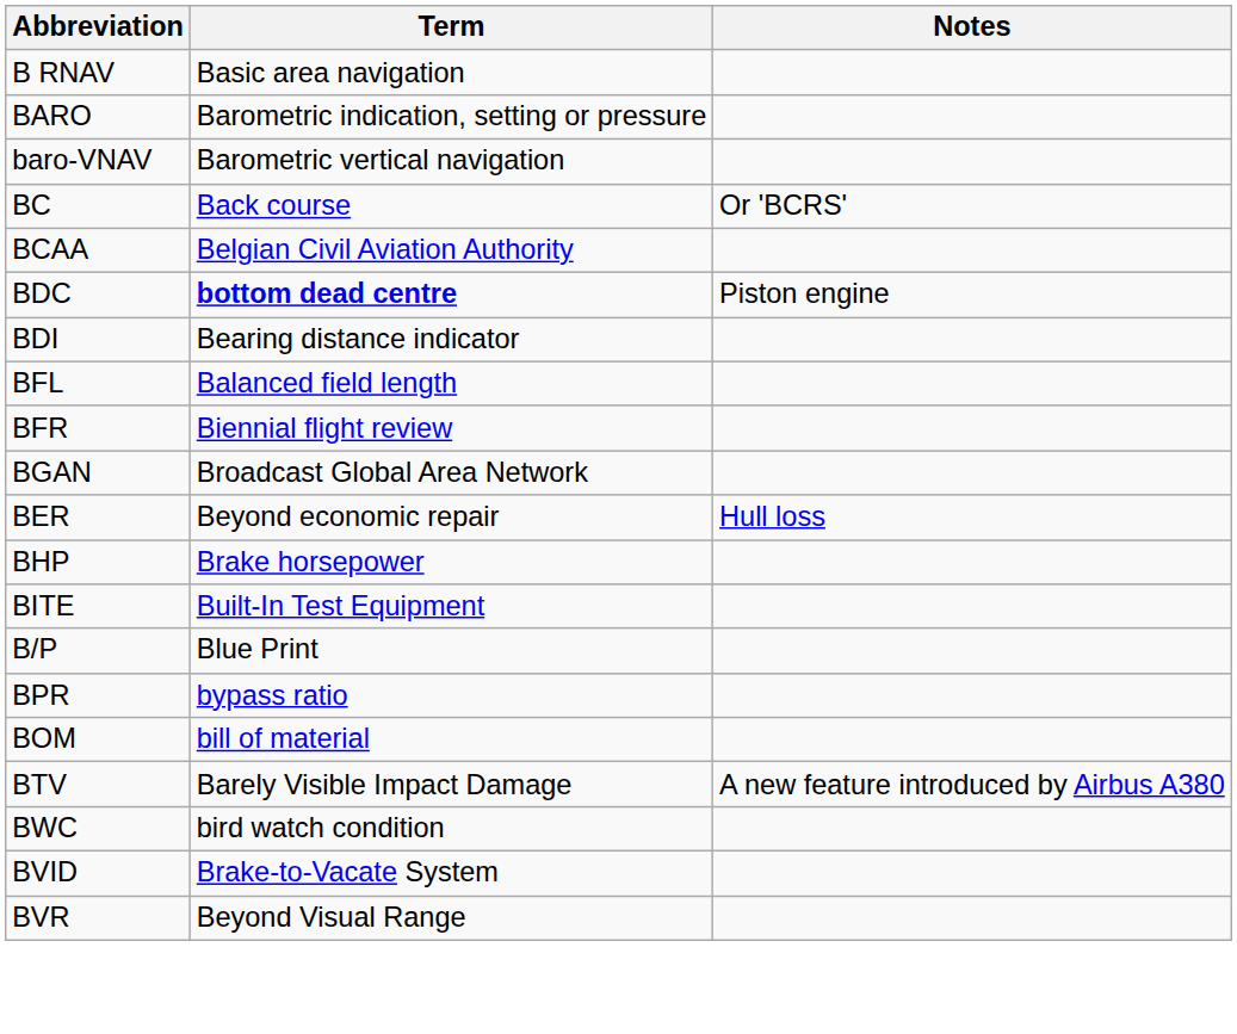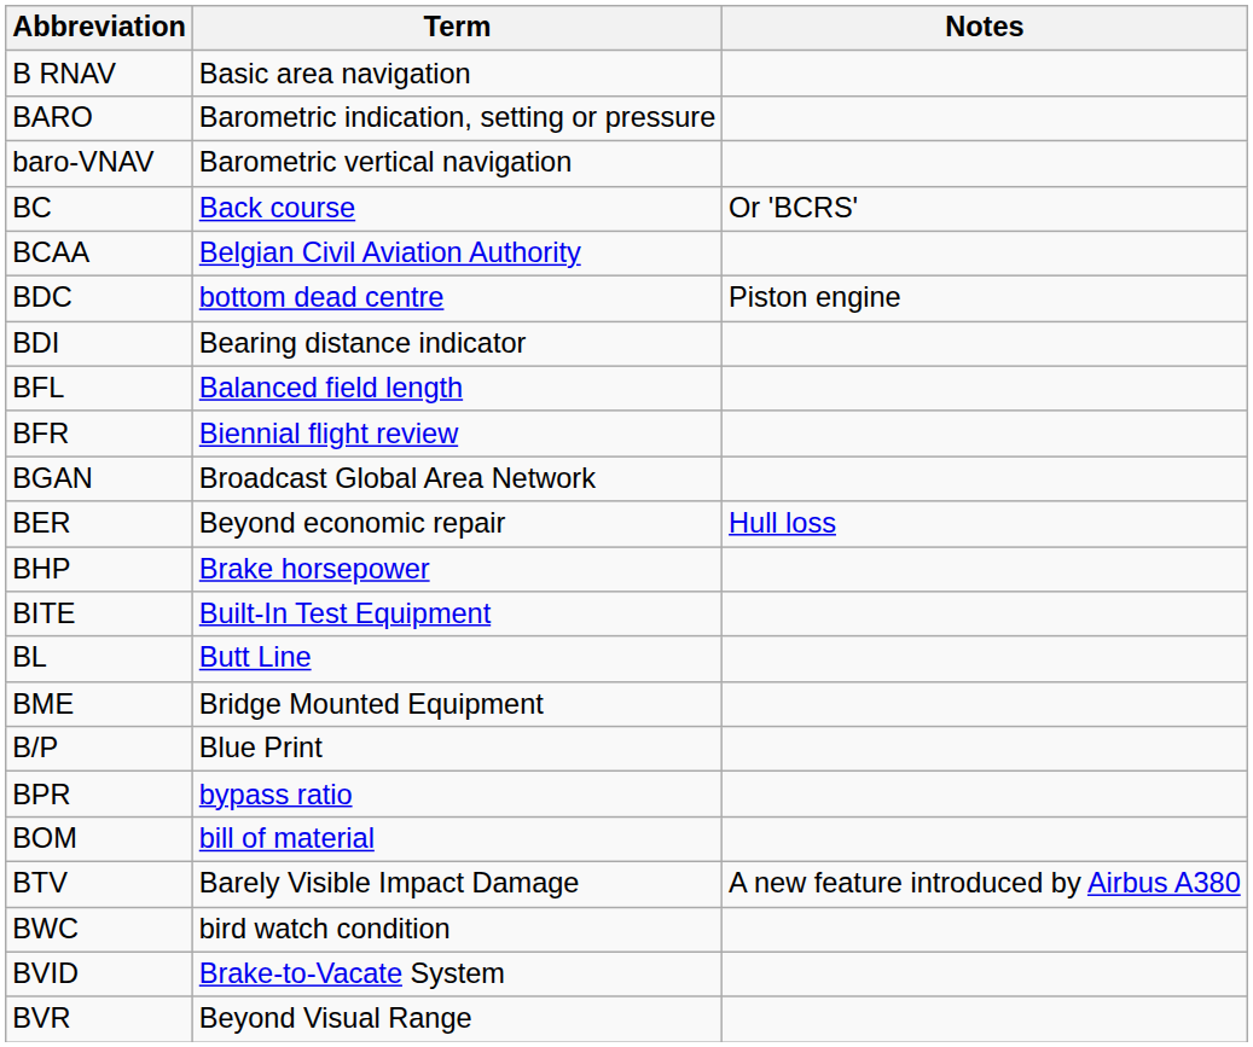 <table class="wikitable">
 <tr>
 <th>Abbreviation</th>
 <th>Term</th>
 <th>Notes</th>
 </tr>
 <tr>
 <td>B RNAV</td>
 <td>Basic area navigation</td>
 <td></td>
 </tr>
 <tr>
 <td>BARO</td>
 <td>Barometric indication, setting or pressure</td>
 <td></td>
 </tr>
 <tr>
 <td>baro-VNAV</td>
 <td>Barometric vertical navigation</td>
 <td></td>
 </tr>
 <tr>
 <td>BC</td>
 <td><a href='#'>Back course</a></td>
 <td>Or 'BCRS'</td>
 </tr>
 <tr>
 <td>BCAA</td>
 <td><a href='#'>Belgian Civil Aviation Authority</a></td>
 <td></td>
 </tr>
 <tr>
 <td>BDC</td>
-<td><strong><a href='#'>bottom dead centre</a></strong></td>
+<td><a href='#'>bottom dead centre</a></td>
 <td>Piston engine</td>
 </tr>
 <tr>
 <td>BDI</td>
 <td>Bearing distance indicator</td>
 <td></td>
 </tr>
 <tr>
 <td>BFL</td>
 <td><a href='#'>Balanced field length</a></td>
 <td></td>
 </tr>
 <tr>
 <td>BFR</td>
 <td><a href='#'>Biennial flight review</a></td>
 <td></td>
 </tr>
 <tr>
 <td>BGAN</td>
 <td>Broadcast Global Area Network</td>
 <td></td>
 </tr>
 <tr>
 <td>BER</td>
 <td>Beyond economic repair</td>
 <td><a href='#'>Hull loss</a></td>
 </tr>
 <tr>
 <td>BHP</td>
 <td><a href='#'>Brake horsepower</a></td>
 <td></td>
 </tr>
 <tr>
 <td>BITE</td>
 <td><a href='#'>Built-In Test Equipment</a></td>
 <td></td>
 </tr>
 <tr>
+<td>BL</td>
+<td><a href='#'>Butt Line</a></td>
+<td></td>
+</tr>
+<tr>
+<td>BME</td>
+<td>Bridge Mounted Equipment</td>
+<td></td>
+</tr>
+<tr>
 <td>B/P</td>
 <td>Blue Print</td>
 <td></td>
 </tr>
 <tr>
 <td>BPR</td>
 <td><a href='#'>bypass ratio</a></td>
 <td></td>
 </tr>
 <tr>
 <td>BOM</td>
 <td><a href='#'>bill of material</a></td>
 <td></td>
 </tr>
 <tr>
 <td>BTV</td>
 <td>Barely Visible Impact Damage</td>
 <td>A new feature introduced by <a href='#'>Airbus A380</a></td>
 </tr>
 <tr>
 <td>BWC</td>
 <td>bird watch condition</td>
 <td></td>
 </tr>
 <tr>
 <td>BVID</td>
 <td><a href='#'>Brake-to-Vacate</a> System</td>
 <td></td>
 </tr>
 <tr>
 <td>BVR</td>
 <td>Beyond Visual Range</td>
 <td></td>
 </tr>
 </table>
